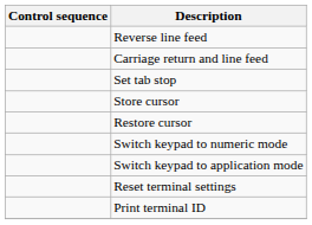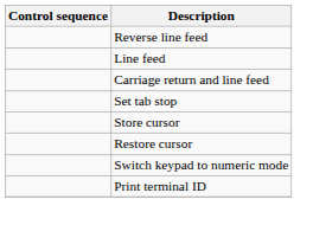 <table class="wikitable">
 <tr>
 <th>Control sequence</th>
 <th>Description</th>
 </tr>
 <tr>
 <td></td>
 <td>Reverse line feed</td>
+</tr>
+<tr>
+<td></td>
+<td>Line feed</td>
 </tr>
 <tr>
 <td></td>
 <td>Carriage return and line feed</td>
 </tr>
 <tr>
 <td></td>
 <td>Set tab stop</td>
 </tr>
 <tr>
 <td></td>
 <td>Store cursor</td>
 </tr>
 <tr>
 <td></td>
 <td>Restore cursor</td>
 </tr>
 <tr>
 <td></td>
 <td>Switch keypad to numeric mode</td>
 </tr>
 <tr>
 <td></td>
-<td>Switch keypad to application mode</td>
-</tr>
-<tr>
-<td></td>
-<td>Reset terminal settings</td>
-</tr>
-<tr>
-<td></td>
 <td>Print terminal ID</td>
 </tr>
 <tr>
 </tr>
 </table>
